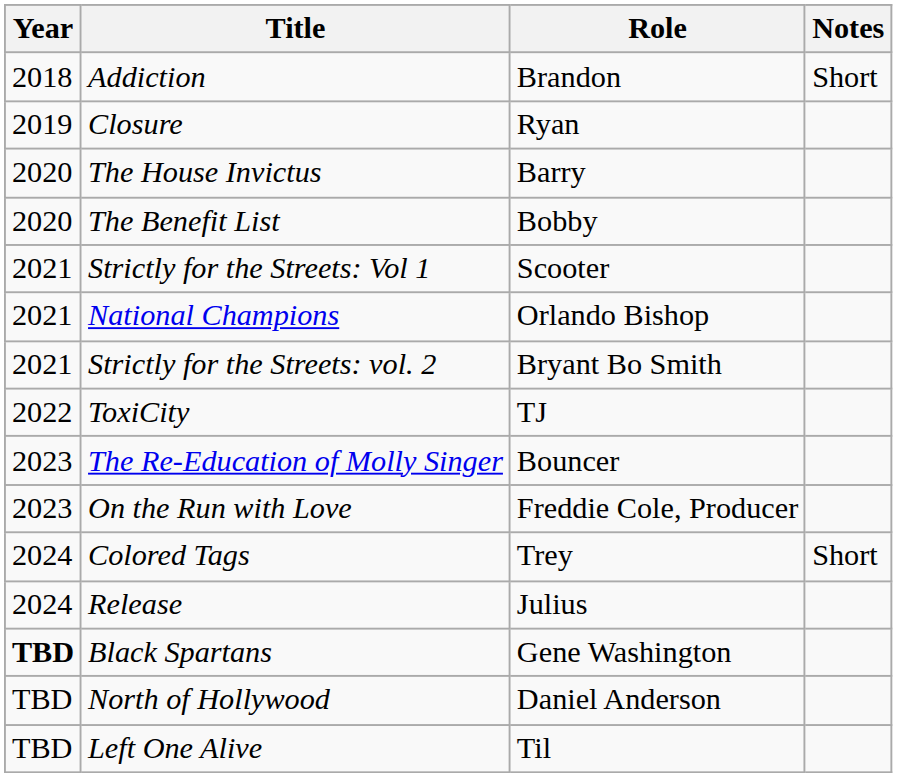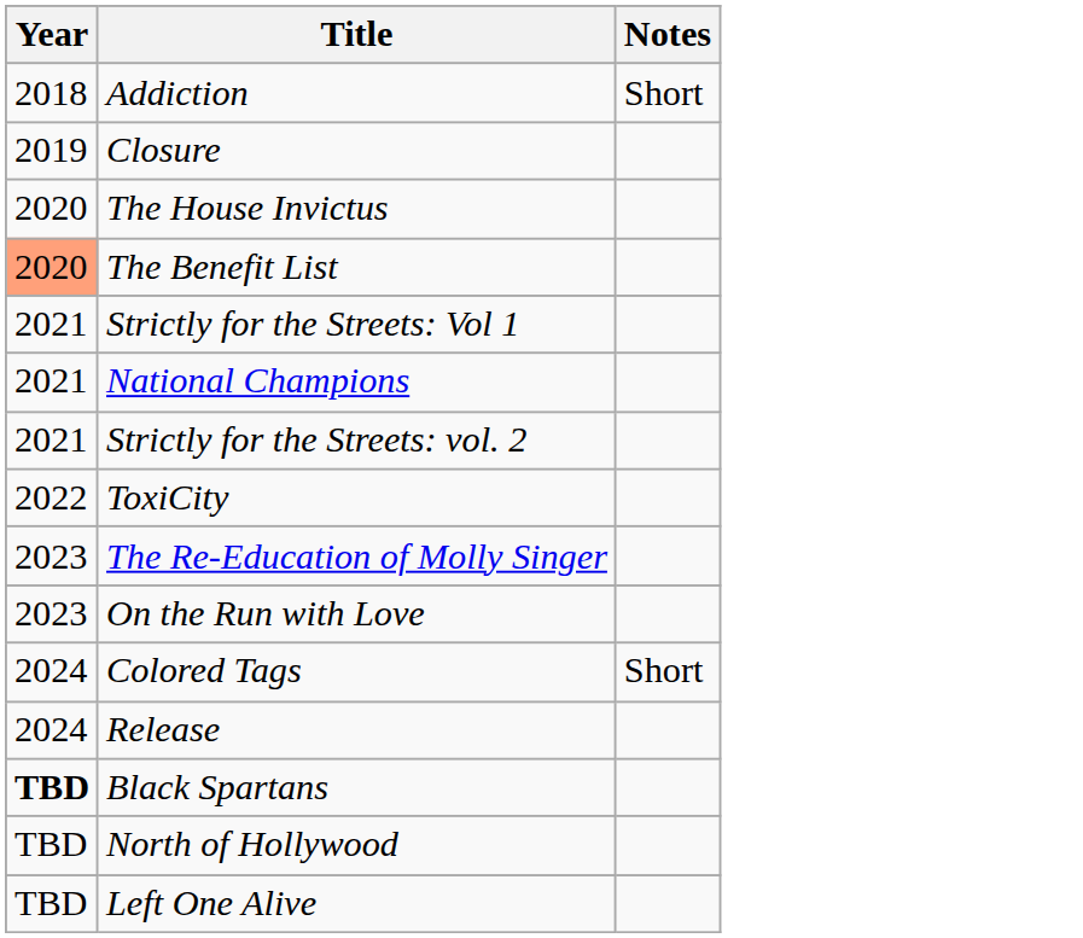 <table class="wikitable sortable">
 <tr>
 <th>Year</th>
 <th>Title</th>
-<th>Role</th>
 <th class="unsortable">Notes</th>
 </tr>
 <tr>
 <td>2018</td>
 <td><em>Addiction</em></td>
-<td>Brandon</td>
 <td>Short</td>
 </tr>
 <tr>
 <td>2019</td>
 <td><em>Closure</em></td>
-<td>Ryan</td>
 <td></td>
 </tr>
 <tr>
 <td>2020</td>
 <td><em>The House Invictus</em></td>
-<td>Barry</td>
 <td></td>
 </tr>
 <tr>
-<td>2020</td>
+<td style="background: lightsalmon;">2020</td>
 <td><em>The Benefit List</em></td>
-<td>Bobby</td>
 <td></td>
 </tr>
 <tr>
 <td>2021</td>
 <td><em>Strictly for the Streets: Vol 1</em></td>
-<td>Scooter</td>
 <td></td>
 </tr>
 <tr>
 <td>2021</td>
 <td><em><a href='#'>National Champions</a></em></td>
-<td>Orlando Bishop</td>
 <td></td>
 </tr>
 <tr>
 <td>2021</td>
 <td><em>Strictly for the Streets: vol. 2</em></td>
-<td>Bryant Bo Smith</td>
 <td></td>
 </tr>
 <tr>
 <td>2022</td>
 <td><em>ToxiCity</em></td>
-<td>TJ</td>
 <td></td>
 </tr>
 <tr>
 <td>2023</td>
 <td><em><a href='#'>The Re-Education of Molly Singer</a></em></td>
-<td>Bouncer</td>
 <td></td>
 </tr>
 <tr>
 <td>2023</td>
 <td><em>On the Run with Love</em></td>
-<td>Freddie Cole, Producer</td>
 <td></td>
 </tr>
 <tr>
 <td>2024</td>
 <td><em>Colored Tags</em></td>
-<td>Trey</td>
 <td>Short</td>
 </tr>
 <tr>
 <td>2024</td>
 <td><em>Release</em></td>
-<td>Julius</td>
 <td></td>
 </tr>
 <tr>
 <td><strong>TBD</strong></td>
 <td><em>Black Spartans</em></td>
-<td>Gene Washington</td>
 <td></td>
 </tr>
 <tr>
 <td>TBD</td>
 <td><em>North of Hollywood</em></td>
-<td>Daniel Anderson</td>
 <td></td>
 </tr>
 <tr>
 <td>TBD</td>
 <td><em>Left One Alive</em></td>
-<td>Til</td>
 <td></td>
 </tr>
 </table>
